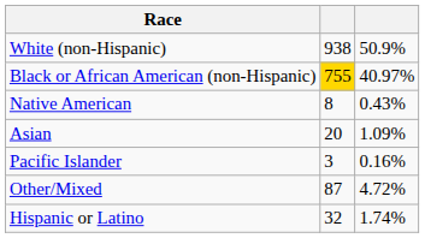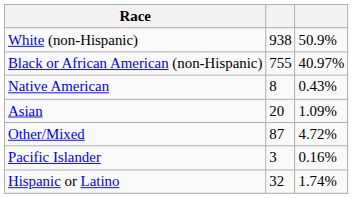 <table class="wikitable">
 <tr>
 <th>Race</th>
 <th></th>
 <th></th>
 </tr>
 <tr>
 <td><a href='#'>White</a> (non-Hispanic)</td>
 <td>938</td>
 <td>50.9%</td>
 </tr>
 <tr>
 <td><a href='#'>Black or African American</a> (non-Hispanic)</td>
-<td style="background: gold;">755</td>
+<td>755</td>
 <td>40.97%</td>
 </tr>
 <tr>
 <td><a href='#'>Native American</a></td>
 <td>8</td>
 <td>0.43%</td>
 </tr>
 <tr>
 <td><a href='#'>Asian</a></td>
 <td>20</td>
 <td>1.09%</td>
 </tr>
 <tr>
+<td><a href='#'>Other/Mixed</a></td>
+<td>87</td>
+<td>4.72%</td>
+</tr>
+<tr>
 <td><a href='#'>Pacific Islander</a></td>
 <td>3</td>
 <td>0.16%</td>
-</tr>
-<tr>
-<td><a href='#'>Other/Mixed</a></td>
-<td>87</td>
-<td>4.72%</td>
 </tr>
 <tr>
 <td><a href='#'>Hispanic</a> or <a href='#'>Latino</a></td>
 <td>32</td>
 <td>1.74%</td>
 </tr>
 </table>
